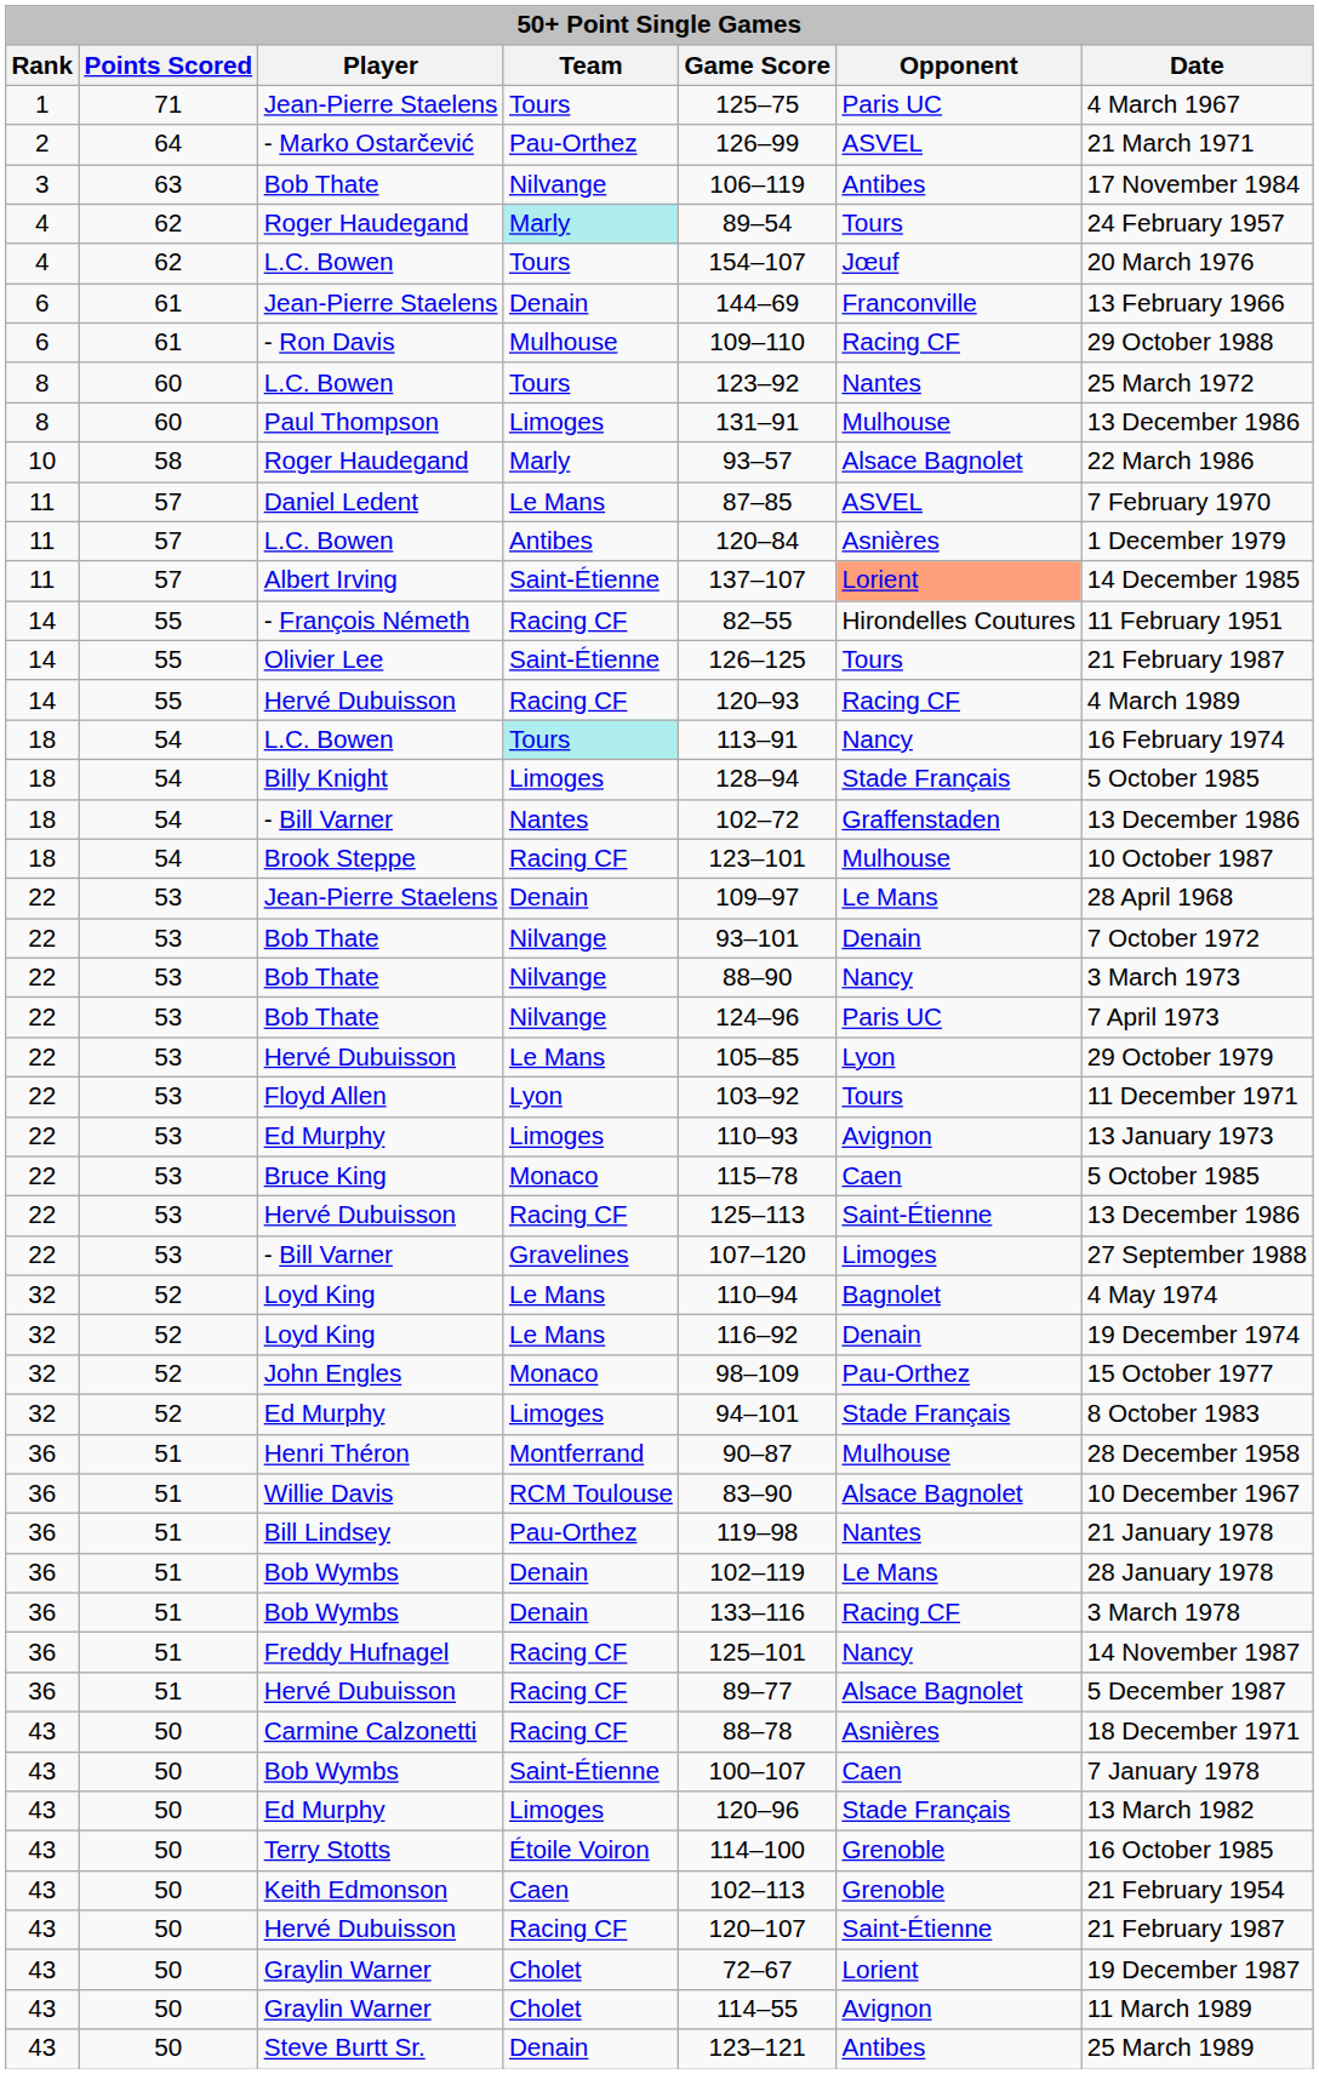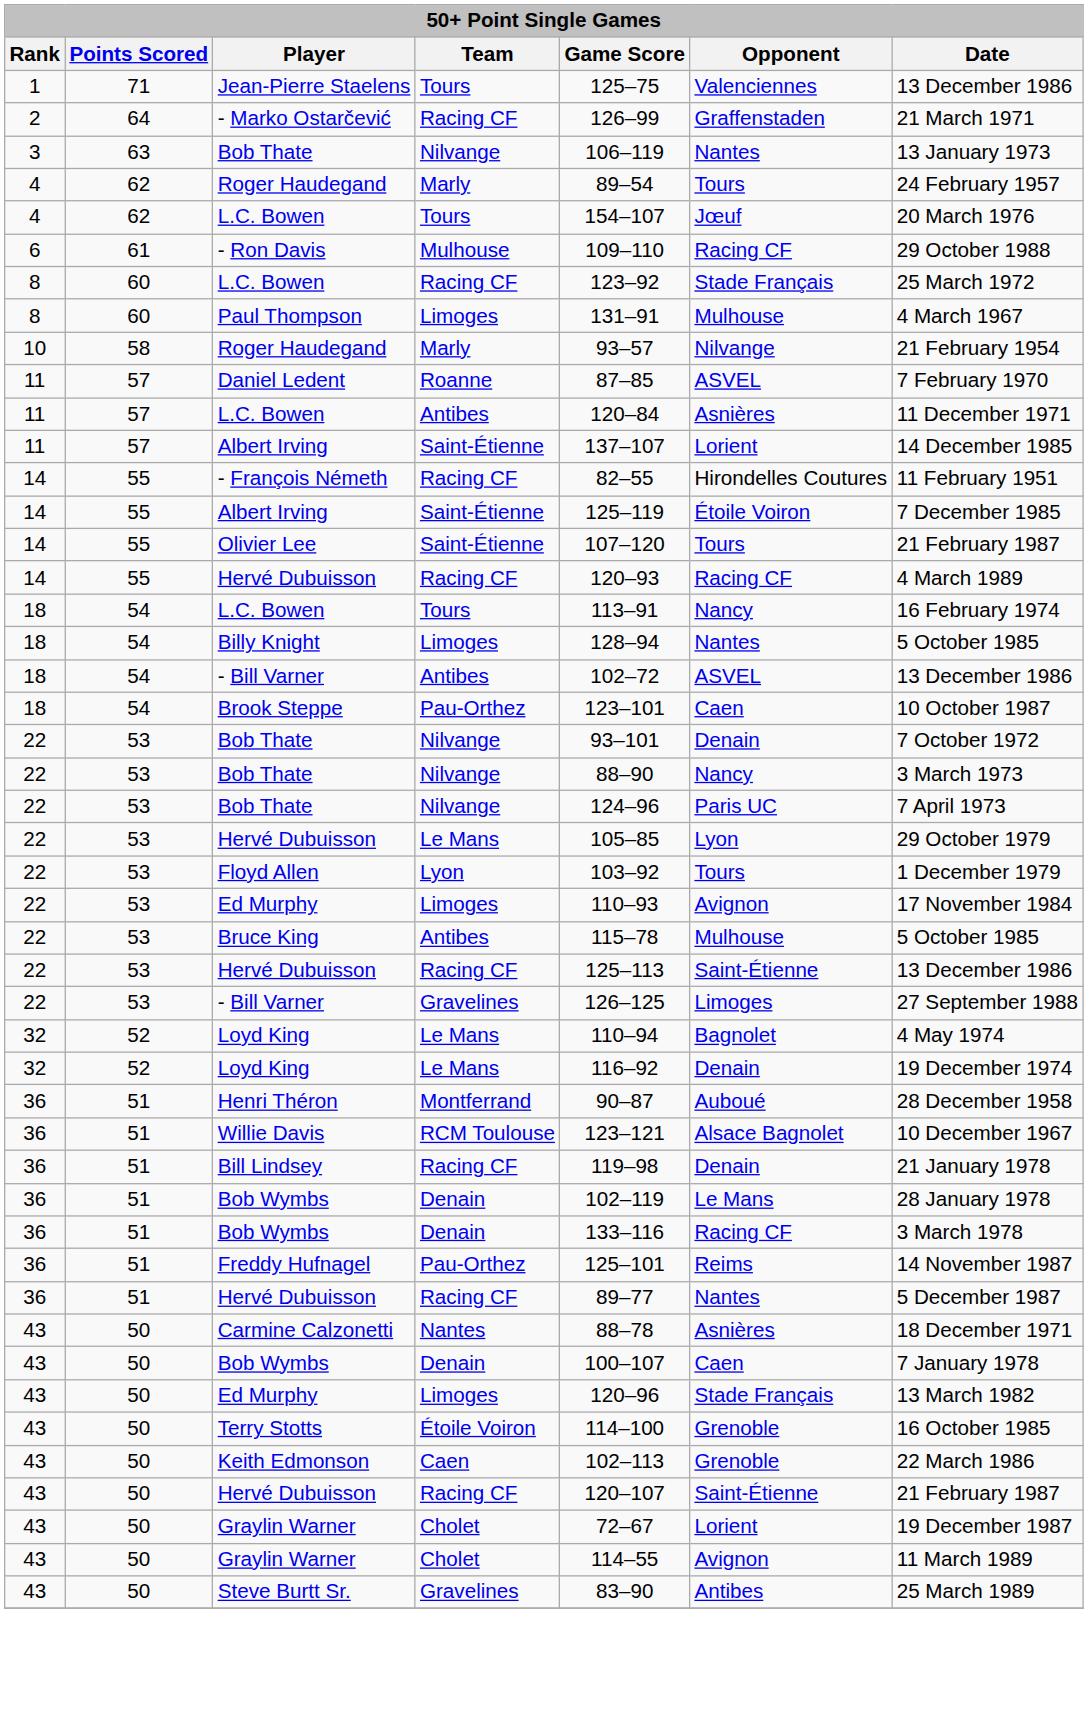 <table class="wikitable sortable" style="text-align:center;">
 <tr>
 <th colspan="7" style="text-align:center;background-color:silver;">50+ Point Single Games</th>
 </tr>
 <tr>
 <th rowspan="1">Rank</th>
 <th rowspan="1"><a href='#'>Points Scored</a></th>
 <th rowspan="1">Player</th>
 <th rowspan="1">Team</th>
 <th rowspan="1">Game Score</th>
 <th rowspan="1">Opponent</th>
 <th rowspan="1">Date</th>
 </tr>
 <tr>
 <td align=center>1</td>
 <td align=center>71</td>
 <td align=left> <a href='#'>Jean-Pierre Staelens</a></td>
 <td align=left><a href='#'>Tours</a></td>
 <td align=center>125–75</td>
-<td align=left><a href='#'>Paris UC</a></td>
-<td align=left>4 March 1967</td>
+<td align=left><a href='#'>Valenciennes</a></td>
+<td align=left>13 December 1986</td>
 </tr>
 <tr>
 <td align=center>2</td>
 <td align=center>64</td>
 <td align=left>- <a href='#'>Marko Ostarčević</a></td>
-<td align=left><a href='#'>Pau-Orthez</a></td>
+<td align=left><a href='#'>Racing CF</a></td>
 <td align=center>126–99</td>
-<td align=left><a href='#'>ASVEL</a></td>
+<td align=left><a href='#'>Graffenstaden</a></td>
 <td align=left>21 March 1971</td>
 </tr>
 <tr>
 <td align=center>3</td>
 <td align=center>63</td>
 <td align=left> <a href='#'>Bob Thate</a></td>
 <td align=left><a href='#'>Nilvange</a></td>
 <td align=center>106–119</td>
-<td align=left><a href='#'>Antibes</a></td>
-<td align=left>17 November 1984</td>
+<td align=left><a href='#'>Nantes</a></td>
+<td align=left>13 January 1973</td>
 </tr>
 <tr>
 <td align=center>4</td>
 <td align=center>62</td>
 <td align=left> <a href='#'>Roger Haudegand</a></td>
-<td align=left style="background: paleturquoise;"><a href='#'>Marly</a></td>
+<td align=left><a href='#'>Marly</a></td>
 <td align=center>89–54</td>
 <td align=left><a href='#'>Tours</a></td>
 <td align=left>24 February 1957</td>
 </tr>
 <tr>
 <td align=center>4</td>
 <td align=center>62</td>
 <td align=left> <a href='#'>L.C. Bowen</a></td>
 <td align=left><a href='#'>Tours</a></td>
 <td align=center>154–107</td>
 <td align=left><a href='#'>Jœuf</a></td>
 <td align=left>20 March 1976</td>
 </tr>
 <tr>
 <td align=center>6</td>
 <td align=center>61</td>
-<td align=left> <a href='#'>Jean-Pierre Staelens</a></td>
-<td align=left><a href='#'>Denain</a></td>
-<td align=center>144–69</td>
-<td align=left><a href='#'>Franconville</a></td>
-<td align=left>13 February 1966</td>
-</tr>
-<tr>
-<td align=center>6</td>
-<td align=center>61</td>
 <td align=left>- <a href='#'>Ron Davis</a></td>
 <td align=left><a href='#'>Mulhouse</a></td>
 <td align=center>109–110</td>
 <td align=left><a href='#'>Racing CF</a></td>
 <td align=left>29 October 1988</td>
 </tr>
 <tr>
 <td align=center>8</td>
 <td align=center>60</td>
 <td align=left> <a href='#'>L.C. Bowen</a></td>
-<td align=left><a href='#'>Tours</a></td>
+<td align=left><a href='#'>Racing CF</a></td>
 <td align=center>123–92</td>
-<td align=left><a href='#'>Nantes</a></td>
+<td align=left><a href='#'>Stade Français</a></td>
 <td align=left>25 March 1972</td>
 </tr>
 <tr>
 <td align=center>8</td>
 <td align=center>60</td>
 <td align=left> <a href='#'>Paul Thompson</a></td>
 <td align=left><a href='#'>Limoges</a></td>
 <td align=center>131–91</td>
 <td align=left><a href='#'>Mulhouse</a></td>
-<td align=left>13 December 1986</td>
+<td align=left>4 March 1967</td>
 </tr>
 <tr>
 <td align=center>10</td>
 <td align=center>58</td>
 <td align=left> <a href='#'>Roger Haudegand</a></td>
 <td align=left><a href='#'>Marly</a></td>
 <td align=center>93–57</td>
-<td align=left><a href='#'>Alsace Bagnolet</a></td>
-<td align=left>22 March 1986</td>
+<td align=left><a href='#'>Nilvange</a></td>
+<td align=left>21 February 1954</td>
 </tr>
 <tr>
 <td align=center>11</td>
 <td align=center>57</td>
 <td align=left> <a href='#'>Daniel Ledent</a></td>
-<td align=left><a href='#'>Le Mans</a></td>
+<td align=left><a href='#'>Roanne</a></td>
 <td align=center>87–85</td>
 <td align=left><a href='#'>ASVEL</a></td>
 <td align=left>7 February 1970</td>
 </tr>
 <tr>
 <td align=center>11</td>
 <td align=center>57</td>
 <td align=left> <a href='#'>L.C. Bowen</a></td>
 <td align=left><a href='#'>Antibes</a></td>
 <td align=center>120–84</td>
 <td align=left><a href='#'>Asnières</a></td>
-<td align=left>1 December 1979</td>
+<td align=left>11 December 1971</td>
 </tr>
 <tr>
 <td align=center>11</td>
 <td align=center>57</td>
 <td align=left> <a href='#'>Albert Irving</a></td>
 <td align=left><a href='#'>Saint-Étienne</a></td>
 <td align=center>137–107</td>
-<td align=left style="background: lightsalmon;"><a href='#'>Lorient</a></td>
+<td align=left><a href='#'>Lorient</a></td>
 <td align=left>14 December 1985</td>
 </tr>
 <tr>
 <td align=center>14</td>
 <td align=center>55</td>
 <td align=left>- <a href='#'>François Németh</a></td>
 <td align=left><a href='#'>Racing CF</a></td>
 <td align=center>82–55</td>
 <td align=left>Hirondelles Coutures</td>
 <td align=left>11 February 1951</td>
 </tr>
 <tr>
 <td align=center>14</td>
 <td align=center>55</td>
+<td align=left> <a href='#'>Albert Irving</a></td>
+<td align=left><a href='#'>Saint-Étienne</a></td>
+<td align=center>125–119</td>
+<td align=left><a href='#'>Étoile Voiron</a></td>
+<td align=left>7 December 1985</td>
+</tr>
+<tr>
+<td align=center>14</td>
+<td align=center>55</td>
 <td align=left> <a href='#'>Olivier Lee</a></td>
 <td align=left><a href='#'>Saint-Étienne</a></td>
-<td align=center>126–125</td>
+<td align=center>107–120</td>
 <td align=left><a href='#'>Tours</a></td>
 <td align=left>21 February 1987</td>
 </tr>
 <tr>
 <td align=center>14</td>
 <td align=center>55</td>
 <td align=left> <a href='#'>Hervé Dubuisson</a></td>
 <td align=left><a href='#'>Racing CF</a></td>
 <td align=center>120–93</td>
 <td align=left><a href='#'>Racing CF</a></td>
 <td align=left>4 March 1989</td>
 </tr>
 <tr>
 <td align=center>18</td>
 <td align=center>54</td>
 <td align=left> <a href='#'>L.C. Bowen</a></td>
-<td align=left style="background: paleturquoise;"><a href='#'>Tours</a></td>
+<td align=left><a href='#'>Tours</a></td>
 <td align=center>113–91</td>
 <td align=left><a href='#'>Nancy</a></td>
 <td align=left>16 February 1974</td>
 </tr>
 <tr>
 <td align=center>18</td>
 <td align=center>54</td>
 <td align=left> <a href='#'>Billy Knight</a></td>
 <td align=left><a href='#'>Limoges</a></td>
 <td align=center>128–94</td>
-<td align=left><a href='#'>Stade Français</a></td>
+<td align=left><a href='#'>Nantes</a></td>
 <td align=left>5 October 1985</td>
 </tr>
 <tr>
 <td align=center>18</td>
 <td align=center>54</td>
 <td align=left>- <a href='#'>Bill Varner</a></td>
-<td align=left><a href='#'>Nantes</a></td>
+<td align=left><a href='#'>Antibes</a></td>
 <td align=center>102–72</td>
-<td align=left><a href='#'>Graffenstaden</a></td>
+<td align=left><a href='#'>ASVEL</a></td>
 <td align=left>13 December 1986</td>
 </tr>
 <tr>
 <td align=center>18</td>
 <td align=center>54</td>
 <td align=left> <a href='#'>Brook Steppe</a></td>
-<td align=left><a href='#'>Racing CF</a></td>
+<td align=left><a href='#'>Pau-Orthez</a></td>
 <td align=center>123–101</td>
-<td align=left><a href='#'>Mulhouse</a></td>
+<td align=left><a href='#'>Caen</a></td>
 <td align=left>10 October 1987</td>
-</tr>
-<tr>
-<td align=center>22</td>
-<td align=center>53</td>
-<td align=left> <a href='#'>Jean-Pierre Staelens</a></td>
-<td align=left><a href='#'>Denain</a></td>
-<td align=center>109–97</td>
-<td align=left><a href='#'>Le Mans</a></td>
-<td align=left>28 April 1968</td>
 </tr>
 <tr>
 <td align=center>22</td>
 <td align=center>53</td>
 <td align=left> <a href='#'>Bob Thate</a></td>
 <td align=left><a href='#'>Nilvange</a></td>
 <td align=center>93–101</td>
 <td align=left><a href='#'>Denain</a></td>
 <td align=left>7 October 1972</td>
 </tr>
 <tr>
 <td align=center>22</td>
 <td align=center>53</td>
 <td align=left> <a href='#'>Bob Thate</a></td>
 <td align=left><a href='#'>Nilvange</a></td>
 <td align=center>88–90</td>
 <td align=left><a href='#'>Nancy</a></td>
 <td align=left>3 March 1973</td>
 </tr>
 <tr>
 <td align=center>22</td>
 <td align=center>53</td>
 <td align=left> <a href='#'>Bob Thate</a></td>
 <td align=left><a href='#'>Nilvange</a></td>
 <td align=center>124–96</td>
 <td align=left><a href='#'>Paris UC</a></td>
 <td align=left>7 April 1973</td>
 </tr>
 <tr>
 <td align=center>22</td>
 <td align=center>53</td>
 <td align=left> <a href='#'>Hervé Dubuisson</a></td>
 <td align=left><a href='#'>Le Mans</a></td>
 <td align=center>105–85</td>
 <td align=left><a href='#'>Lyon</a></td>
 <td align=left>29 October 1979</td>
 </tr>
 <tr>
 <td align=center>22</td>
 <td align=center>53</td>
 <td align=left> <a href='#'>Floyd Allen</a></td>
 <td align=left><a href='#'>Lyon</a></td>
 <td align=center>103–92</td>
 <td align=left><a href='#'>Tours</a></td>
-<td align=left>11 December 1971</td>
+<td align=left>1 December 1979</td>
 </tr>
 <tr>
 <td align=center>22</td>
 <td align=center>53</td>
 <td align=left> <a href='#'>Ed Murphy</a></td>
 <td align=left><a href='#'>Limoges</a></td>
 <td align=center>110–93</td>
 <td align=left><a href='#'>Avignon</a></td>
-<td align=left>13 January 1973</td>
+<td align=left>17 November 1984</td>
 </tr>
 <tr>
 <td align=center>22</td>
 <td align=center>53</td>
 <td align=left> <a href='#'>Bruce King</a></td>
-<td align=left><a href='#'>Monaco</a></td>
+<td align=left><a href='#'>Antibes</a></td>
 <td align=center>115–78</td>
-<td align=left><a href='#'>Caen</a></td>
+<td align=left><a href='#'>Mulhouse</a></td>
 <td align=left>5 October 1985</td>
 </tr>
 <tr>
 <td align=center>22</td>
 <td align=center>53</td>
 <td align=left> <a href='#'>Hervé Dubuisson</a></td>
 <td align=left><a href='#'>Racing CF</a></td>
 <td align=center>125–113</td>
 <td align=left><a href='#'>Saint-Étienne</a></td>
 <td align=left>13 December 1986</td>
 </tr>
 <tr>
 <td align=center>22</td>
 <td align=center>53</td>
 <td align=left>- <a href='#'>Bill Varner</a></td>
 <td align=left><a href='#'>Gravelines</a></td>
-<td align=center>107–120</td>
+<td align=center>126–125</td>
 <td align=left><a href='#'>Limoges</a></td>
 <td align=left>27 September 1988</td>
 </tr>
 <tr>
 <td align=center>32</td>
 <td align=center>52</td>
 <td align=left> <a href='#'>Loyd King</a></td>
 <td align=left><a href='#'>Le Mans</a></td>
 <td align=center>110–94</td>
 <td align=left><a href='#'>Bagnolet</a></td>
 <td align=left>4 May 1974</td>
 </tr>
 <tr>
 <td align=center>32</td>
 <td align=center>52</td>
 <td align=left> <a href='#'>Loyd King</a></td>
 <td align=left><a href='#'>Le Mans</a></td>
 <td align=center>116–92</td>
 <td align=left><a href='#'>Denain</a></td>
 <td align=left>19 December 1974</td>
 </tr>
 <tr>
-<td align=center>32</td>
-<td align=center>52</td>
-<td align=left> <a href='#'>John Engles</a></td>
-<td align=left><a href='#'>Monaco</a></td>
-<td align=center>98–109</td>
-<td align=left><a href='#'>Pau-Orthez</a></td>
-<td align=left>15 October 1977</td>
-</tr>
-<tr>
-<td align=center>32</td>
-<td align=center>52</td>
-<td align=left> <a href='#'>Ed Murphy</a></td>
-<td align=left><a href='#'>Limoges</a></td>
-<td align=center>94–101</td>
-<td align=left><a href='#'>Stade Français</a></td>
-<td align=left>8 October 1983</td>
-</tr>
-<tr>
 <td align=center>36</td>
 <td align=center>51</td>
 <td align=left> <a href='#'>Henri Théron</a></td>
 <td align=left><a href='#'>Montferrand</a></td>
 <td align=center>90–87</td>
-<td align=left><a href='#'>Mulhouse</a></td>
+<td align=left><a href='#'>Auboué</a></td>
 <td align=left>28 December 1958</td>
 </tr>
 <tr>
 <td align=center>36</td>
 <td align=center>51</td>
 <td align=left> <a href='#'>Willie Davis</a></td>
 <td align=left><a href='#'>RCM Toulouse</a></td>
-<td align=center>83–90</td>
+<td align=center>123–121</td>
 <td align=left><a href='#'>Alsace Bagnolet</a></td>
 <td align=left>10 December 1967</td>
 </tr>
 <tr>
 <td align=center>36</td>
 <td align=center>51</td>
 <td align=left> <a href='#'>Bill Lindsey</a></td>
-<td align=left><a href='#'>Pau-Orthez</a></td>
+<td align=left><a href='#'>Racing CF</a></td>
 <td align=center>119–98</td>
-<td align=left><a href='#'>Nantes</a></td>
+<td align=left><a href='#'>Denain</a></td>
 <td align=left>21 January 1978</td>
 </tr>
 <tr>
 <td align=center>36</td>
 <td align=center>51</td>
 <td align=left> <a href='#'>Bob Wymbs</a></td>
 <td align=left><a href='#'>Denain</a></td>
 <td align=center>102–119</td>
 <td align=left><a href='#'>Le Mans</a></td>
 <td align=left>28 January 1978</td>
 </tr>
 <tr>
 <td align=center>36</td>
 <td align=center>51</td>
 <td align=left> <a href='#'>Bob Wymbs</a></td>
 <td align=left><a href='#'>Denain</a></td>
 <td align=center>133–116</td>
 <td align=left><a href='#'>Racing CF</a></td>
 <td align=left>3 March 1978</td>
 </tr>
 <tr>
 <td align=center>36</td>
 <td align=center>51</td>
 <td align=left> <a href='#'>Freddy Hufnagel</a></td>
-<td align=left><a href='#'>Racing CF</a></td>
+<td align=left><a href='#'>Pau-Orthez</a></td>
 <td align=center>125–101</td>
-<td align=left><a href='#'>Nancy</a></td>
+<td align=left><a href='#'>Reims</a></td>
 <td align=left>14 November 1987</td>
 </tr>
 <tr>
 <td align=center>36</td>
 <td align=center>51</td>
 <td align=left> <a href='#'>Hervé Dubuisson</a></td>
 <td align=left><a href='#'>Racing CF</a></td>
 <td align=center>89–77</td>
-<td align=left><a href='#'>Alsace Bagnolet</a></td>
+<td align=left><a href='#'>Nantes</a></td>
 <td align=left>5 December 1987</td>
 </tr>
 <tr>
 <td align=center>43</td>
 <td align=center>50</td>
 <td align=left> <a href='#'>Carmine Calzonetti</a></td>
-<td align=left><a href='#'>Racing CF</a></td>
+<td align=left><a href='#'>Nantes</a></td>
 <td align=center>88–78</td>
 <td align=left><a href='#'>Asnières</a></td>
 <td align=left>18 December 1971</td>
 </tr>
 <tr>
 <td align=center>43</td>
 <td align=center>50</td>
 <td align=left> <a href='#'>Bob Wymbs</a></td>
-<td align=left><a href='#'>Saint-Étienne</a></td>
+<td align=left><a href='#'>Denain</a></td>
 <td align=center>100–107</td>
 <td align=left><a href='#'>Caen</a></td>
 <td align=left>7 January 1978</td>
 </tr>
 <tr>
 <td align=center>43</td>
 <td align=center>50</td>
 <td align=left> <a href='#'>Ed Murphy</a></td>
 <td align=left><a href='#'>Limoges</a></td>
 <td align=center>120–96</td>
 <td align=left><a href='#'>Stade Français</a></td>
 <td align=left>13 March 1982</td>
 </tr>
 <tr>
 <td align=center>43</td>
 <td align=center>50</td>
 <td align=left> <a href='#'>Terry Stotts</a></td>
 <td align=left><a href='#'>Étoile Voiron</a></td>
 <td align=center>114–100</td>
 <td align=left><a href='#'>Grenoble</a></td>
 <td align=left>16 October 1985</td>
 </tr>
 <tr>
 <td align=center>43</td>
 <td align=center>50</td>
 <td align=left> <a href='#'>Keith Edmonson</a></td>
 <td align=left><a href='#'>Caen</a></td>
 <td align=center>102–113</td>
 <td align=left><a href='#'>Grenoble</a></td>
-<td align=left>21 February 1954</td>
+<td align=left>22 March 1986</td>
 </tr>
 <tr>
 <td align=center>43</td>
 <td align=center>50</td>
 <td align=left> <a href='#'>Hervé Dubuisson</a></td>
 <td align=left><a href='#'>Racing CF</a></td>
 <td align=center>120–107</td>
 <td align=left><a href='#'>Saint-Étienne</a></td>
 <td align=left>21 February 1987</td>
 </tr>
 <tr>
 <td align=center>43</td>
 <td align=center>50</td>
 <td align=left> <a href='#'>Graylin Warner</a></td>
 <td align=left><a href='#'>Cholet</a></td>
 <td align=center>72–67</td>
 <td align=left><a href='#'>Lorient</a></td>
 <td align=left>19 December 1987</td>
 </tr>
 <tr>
 <td align=center>43</td>
 <td align=center>50</td>
 <td align=left> <a href='#'>Graylin Warner</a></td>
 <td align=left><a href='#'>Cholet</a></td>
 <td align=center>114–55</td>
 <td align=left><a href='#'>Avignon</a></td>
 <td align=left>11 March 1989</td>
 </tr>
 <tr>
 <td align=center>43</td>
 <td align=center>50</td>
 <td align=left> <a href='#'>Steve Burtt Sr.</a></td>
-<td align=left><a href='#'>Denain</a></td>
-<td align=center>123–121</td>
+<td align=left><a href='#'>Gravelines</a></td>
+<td align=center>83–90</td>
 <td align=left><a href='#'>Antibes</a></td>
 <td align=left>25 March 1989</td>
 </tr>
 <tr>
 </tr>
 </table>
